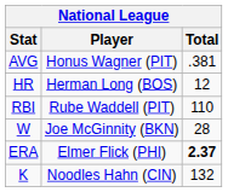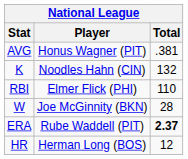 <table class="wikitable" style="text-align:center;">
 <tr>
 <th colspan="3"><a href='#'>National League</a></th>
 </tr>
 <tr>
 <th>Stat</th>
 <th>Player</th>
 <th>Total</th>
 </tr>
 <tr>
 <td><a href='#'>AVG</a></td>
 <td><a href='#'>Honus Wagner</a> (<a href='#'>PIT</a>)</td>
 <td>.381</td>
 </tr>
 <tr>
-<td><a href='#'>HR</a></td>
-<td><a href='#'>Herman Long</a> (<a href='#'>BOS</a>)</td>
-<td>12</td>
+<td><a href='#'>K</a></td>
+<td><a href='#'>Noodles Hahn</a> (<a href='#'>CIN</a>)</td>
+<td>132</td>
 </tr>
 <tr>
 <td><a href='#'>RBI</a></td>
-<td><a href='#'>Rube Waddell</a> (<a href='#'>PIT</a>)</td>
+<td><a href='#'>Elmer Flick</a> (<a href='#'>PHI</a>)</td>
 <td>110</td>
 </tr>
 <tr>
 <td><a href='#'>W</a></td>
 <td><a href='#'>Joe McGinnity</a> (<a href='#'>BKN</a>)</td>
 <td>28</td>
 </tr>
 <tr>
 <td><a href='#'>ERA</a></td>
-<td><a href='#'>Elmer Flick</a> (<a href='#'>PHI</a>)</td>
+<td><a href='#'>Rube Waddell</a> (<a href='#'>PIT</a>)</td>
 <td><strong>2.37</strong></td>
 </tr>
 <tr>
-<td><a href='#'>K</a></td>
-<td><a href='#'>Noodles Hahn</a> (<a href='#'>CIN</a>)</td>
-<td>132</td>
+<td><a href='#'>HR</a></td>
+<td><a href='#'>Herman Long</a> (<a href='#'>BOS</a>)</td>
+<td>12</td>
 </tr>
 </table>
